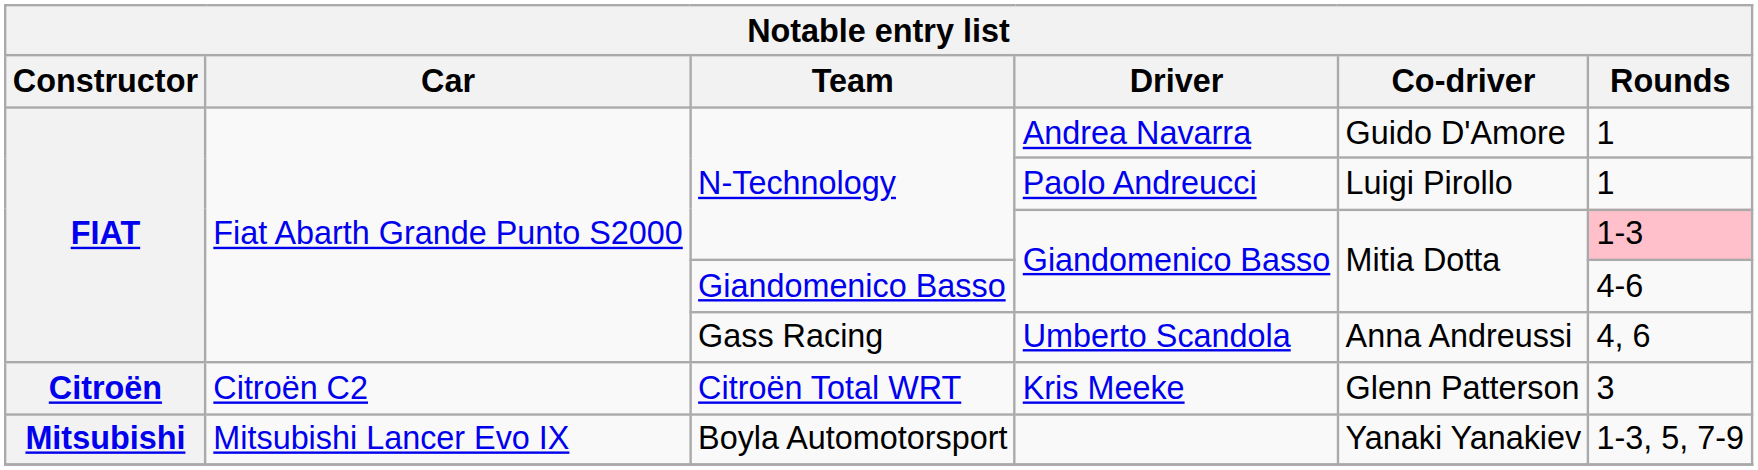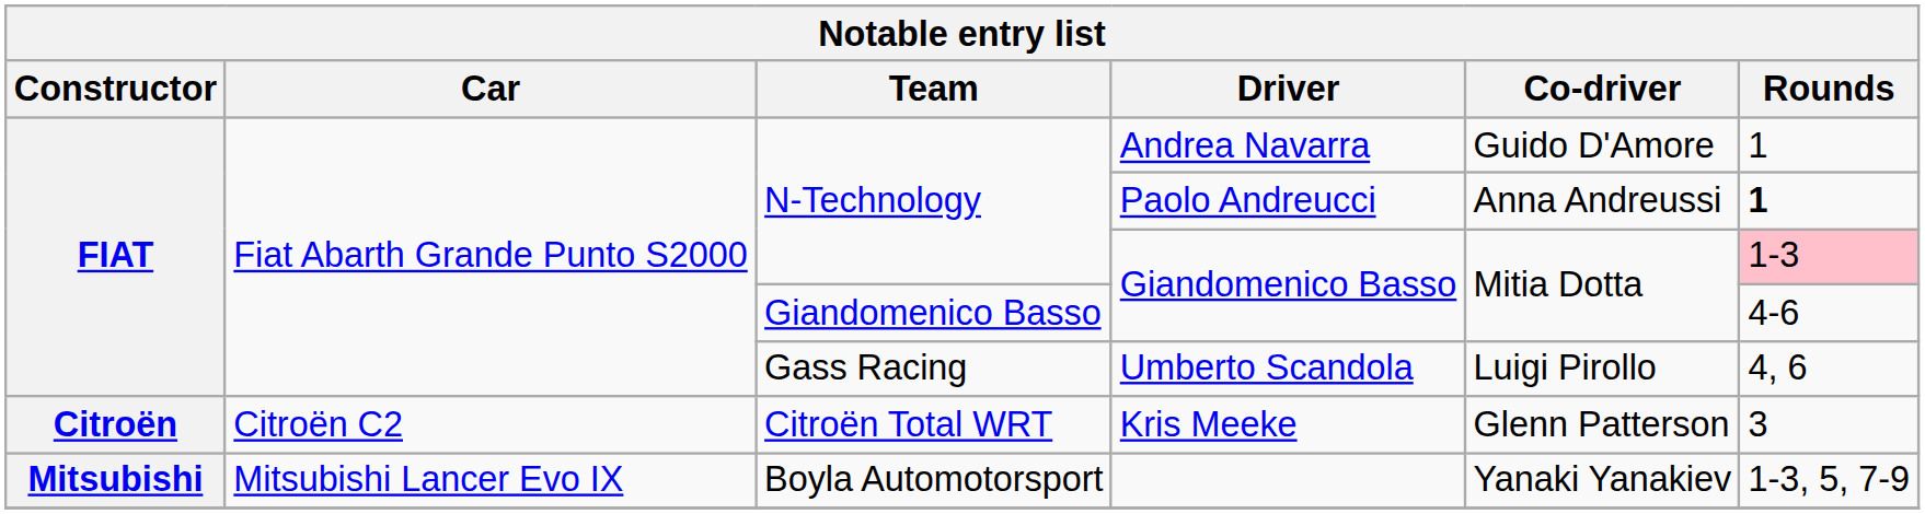 <table class="wikitable" style="font-size: 85%">
 <tr>
 <th colspan="7">Notable entry list</th>
 </tr>
 <tr>
 <th>Constructor</th>
 <th>Car</th>
 <th>Team</th>
 <th>Driver</th>
 <th>Co-driver</th>
 <th>Rounds</th>
 </tr>
 <tr>
 <th rowspan="5"><a href='#'>FIAT</a></th>
 <td rowspan="5"><a href='#'>Fiat Abarth Grande Punto S2000</a></td>
 <td rowspan="3"> <a href='#'>N-Technology</a></td>
 <td> <a href='#'>Andrea Navarra</a></td>
 <td> Guido D'Amore</td>
 <td>1</td>
 </tr>
 <tr>
 <td> <a href='#'>Paolo Andreucci</a></td>
-<td> Luigi Pirollo</td>
-<td>1</td>
+<td> Anna Andreussi</td>
+<td><strong>1</strong></td>
 </tr>
 <tr>
 <td rowspan="2"> <a href='#'>Giandomenico Basso</a></td>
 <td rowspan="2"> Mitia Dotta</td>
 <td style="background: pink;">1-3</td>
 </tr>
 <tr>
 <td> <a href='#'>Giandomenico Basso</a></td>
 <td>4-6</td>
 </tr>
 <tr>
 <td> Gass Racing</td>
 <td> <a href='#'>Umberto Scandola</a></td>
-<td> Anna Andreussi</td>
+<td> Luigi Pirollo</td>
 <td>4, 6</td>
 </tr>
 <tr>
 <th rowspan="1"><a href='#'>Citroën</a></th>
 <td rowspan="1"><a href='#'>Citroën C2</a></td>
 <td rowspan="1"> <a href='#'>Citroën Total WRT</a></td>
 <td> <a href='#'>Kris Meeke</a></td>
 <td> Glenn Patterson</td>
 <td>3</td>
 </tr>
 <tr>
 <th rowspan="1"><a href='#'>Mitsubishi</a></th>
 <td rowspan="1"><a href='#'>Mitsubishi Lancer Evo IX</a></td>
 <td rowspan="1"> Boyla Automotorsport</td>
 <td> </td>
 <td> Yanaki Yanakiev</td>
 <td>1-3, 5, 7-9</td>
 </tr>
 <tr>
 </tr>
 </table>
